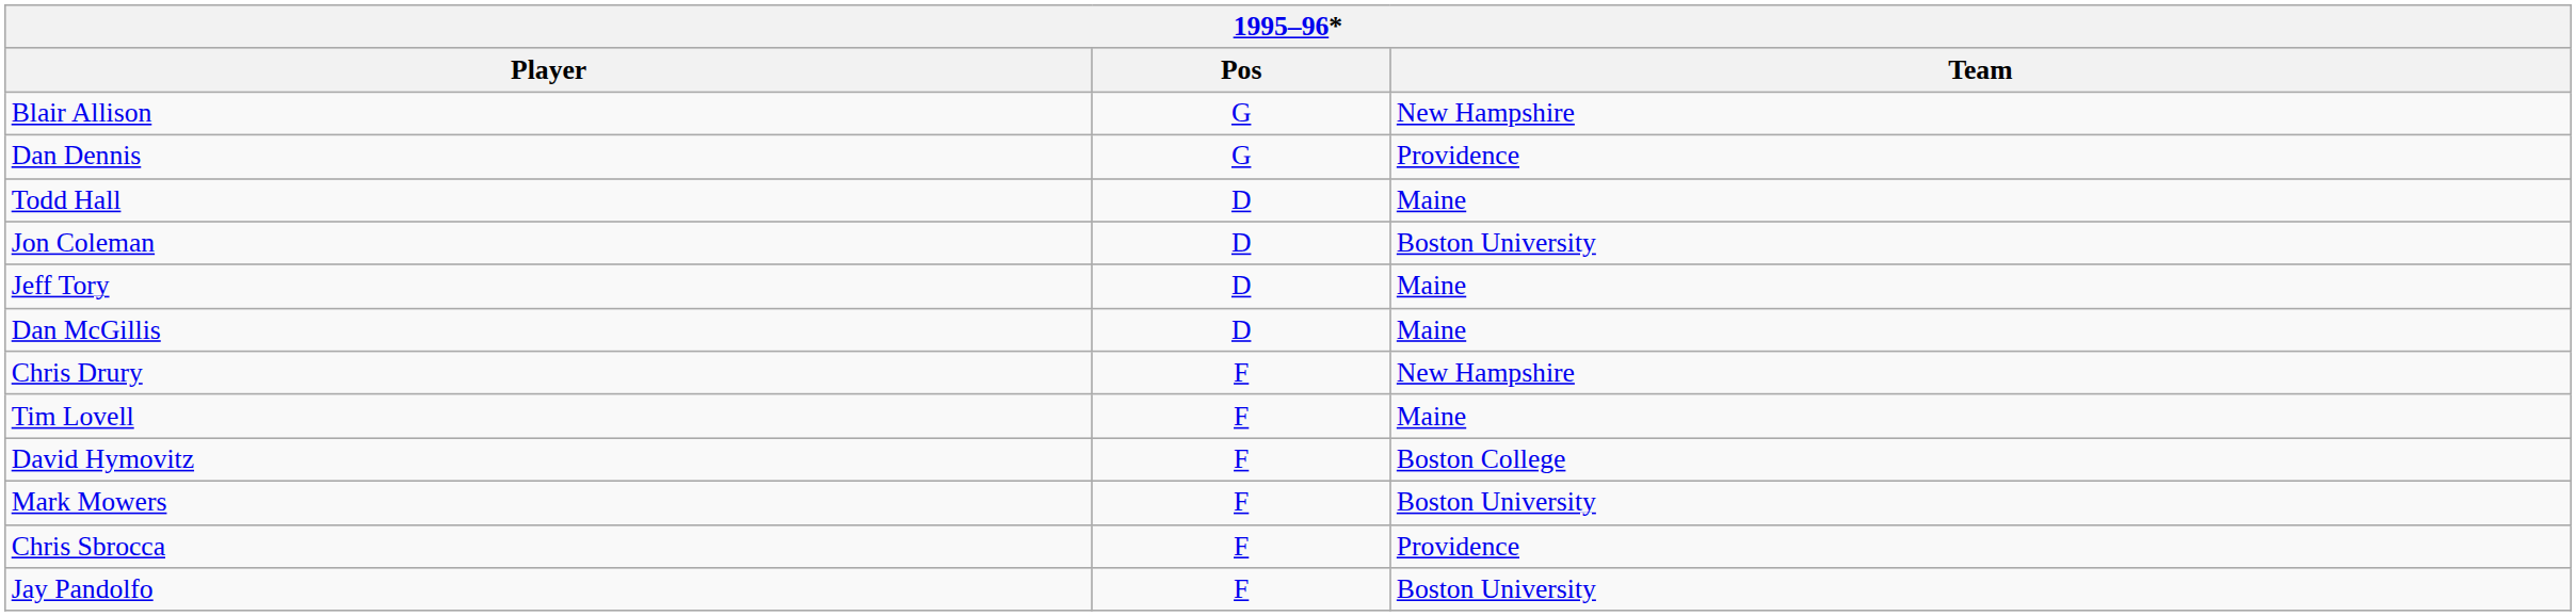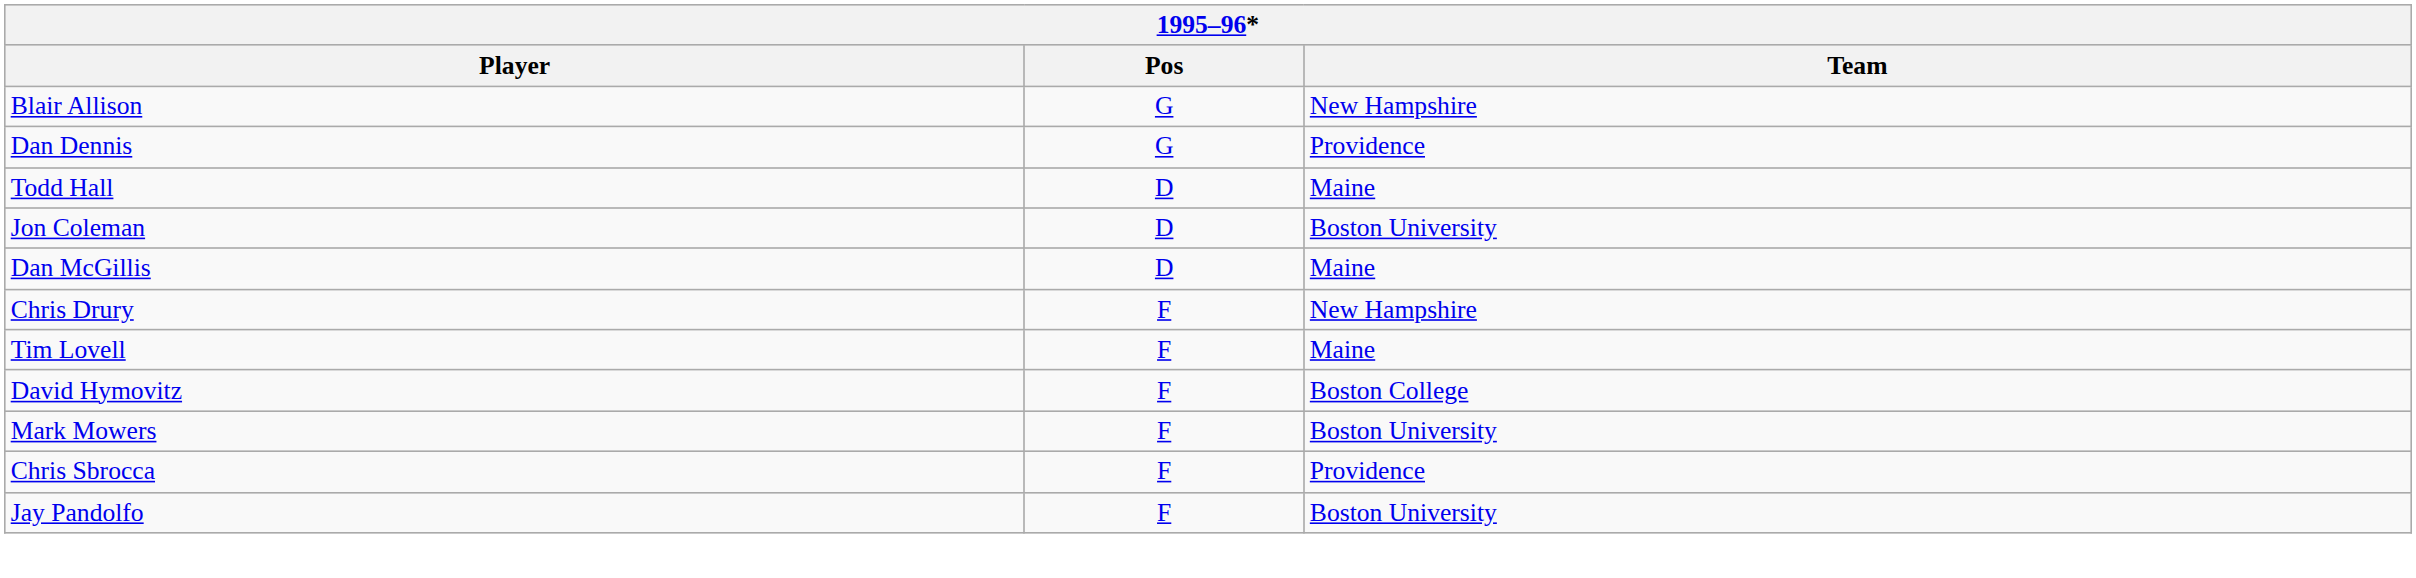 <table class="wikitable" width=95%>
 <tr>
 <th colspan=3><a href='#'>1995–96</a>*</th>
 </tr>
 <tr>
 <th>Player</th>
 <th>Pos</th>
 <th>Team</th>
 </tr>
 <tr>
 <td><a href='#'>Blair Allison</a></td>
 <td align=center><a href='#'>G</a></td>
 <td><a href='#'>New Hampshire</a></td>
 </tr>
 <tr>
 <td><a href='#'>Dan Dennis</a></td>
 <td align=center><a href='#'>G</a></td>
 <td><a href='#'>Providence</a></td>
 </tr>
 <tr>
 <td><a href='#'>Todd Hall</a></td>
 <td align=center><a href='#'>D</a></td>
 <td><a href='#'>Maine</a></td>
 </tr>
 <tr>
 <td><a href='#'>Jon Coleman</a></td>
 <td align=center><a href='#'>D</a></td>
 <td><a href='#'>Boston University</a></td>
-</tr>
-<tr>
-<td><a href='#'>Jeff Tory</a></td>
-<td align=center><a href='#'>D</a></td>
-<td><a href='#'>Maine</a></td>
 </tr>
 <tr>
 <td><a href='#'>Dan McGillis</a></td>
 <td align=center><a href='#'>D</a></td>
 <td><a href='#'>Maine</a></td>
 </tr>
 <tr>
 <td><a href='#'>Chris Drury</a></td>
 <td align=center><a href='#'>F</a></td>
 <td><a href='#'>New Hampshire</a></td>
 </tr>
 <tr>
 <td><a href='#'>Tim Lovell</a></td>
 <td align=center><a href='#'>F</a></td>
 <td><a href='#'>Maine</a></td>
 </tr>
 <tr>
 <td><a href='#'>David Hymovitz</a></td>
 <td align=center><a href='#'>F</a></td>
 <td><a href='#'>Boston College</a></td>
 </tr>
 <tr>
 <td><a href='#'>Mark Mowers</a></td>
 <td align=center><a href='#'>F</a></td>
 <td><a href='#'>Boston University</a></td>
 </tr>
 <tr>
 <td><a href='#'>Chris Sbrocca</a></td>
 <td align=center><a href='#'>F</a></td>
 <td><a href='#'>Providence</a></td>
 </tr>
 <tr>
 <td><a href='#'>Jay Pandolfo</a></td>
 <td align=center><a href='#'>F</a></td>
 <td><a href='#'>Boston University</a></td>
 </tr>
 </table>
